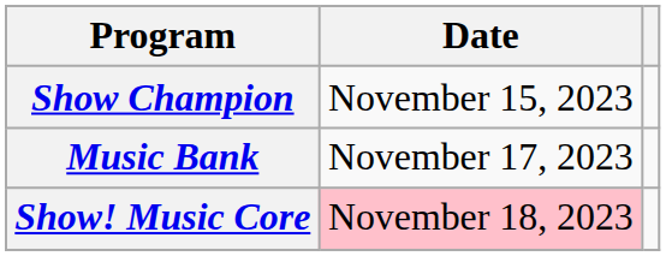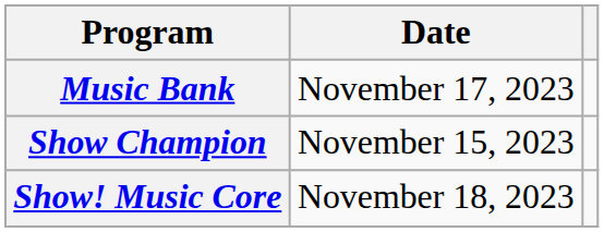 <table class="wikitable plainrowheaders" style="text-align:center;">
 <tr>
 <th>Program</th>
 <th>Date</th>
 <th class="unsortable"></th>
 </tr>
 <tr>
+<th scope="row"><em><a href='#'>Music Bank</a></em></th>
+<td>November 17, 2023</td>
+<td style="text-align:center"></td>
+</tr>
+<tr>
 <th scope="row"><em><a href='#'>Show Champion</a></em></th>
 <td>November 15, 2023</td>
 <td style="text-align:center"></td>
 </tr>
 <tr>
-<th scope="row"><em><a href='#'>Music Bank</a></em></th>
-<td>November 17, 2023</td>
-<td style="text-align:center"></td>
-</tr>
-<tr>
 <th scope="row"><em><a href='#'>Show! Music Core</a></em></th>
-<td style="background: pink;">November 18, 2023</td>
+<td>November 18, 2023</td>
 <td style="text-align:center"></td>
 </tr>
 </table>
